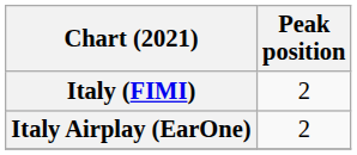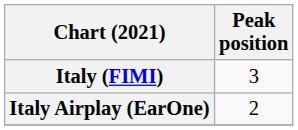 <table class="wikitable plainrowheaders sortable" style="text-align:center;">
 <tr>
 <th>Chart (2021)</th>
 <th>Peak<br>position</th>
 </tr>
 <tr>
 <th scope="row">Italy (<a href='#'>FIMI</a>)</th>
-<td>2</td>
+<td>3</td>
 </tr>
 <tr>
 <th scope="row">Italy Airplay (EarOne)</th>
 <td>2</td>
 </tr>
 <tr>
 </tr>
 </table>
